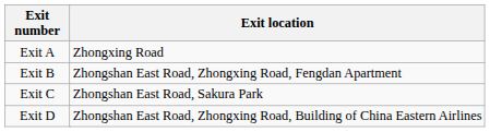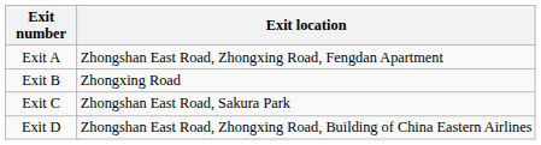 <table class="wikitable">
 <tr>
 <th style="width:70px" colspan="2">Exit number</th>
 <th>Exit location</th>
 </tr>
 <tr>
 <td align="center" colspan="2">Exit A</td>
-<td>Zhongxing Road</td>
+<td>Zhongshan East Road, Zhongxing Road, Fengdan Apartment</td>
 </tr>
 <tr>
 <td align="center" colspan="2">Exit B</td>
-<td>Zhongshan East Road, Zhongxing Road, Fengdan Apartment</td>
+<td>Zhongxing Road</td>
 </tr>
 <tr>
 <td align="center" colspan="2">Exit C</td>
 <td>Zhongshan East Road, Sakura Park</td>
 </tr>
 <tr>
 <td align="center" colspan="2">Exit D</td>
 <td>Zhongshan East Road, Zhongxing Road, Building of China Eastern Airlines</td>
 </tr>
 </table>
